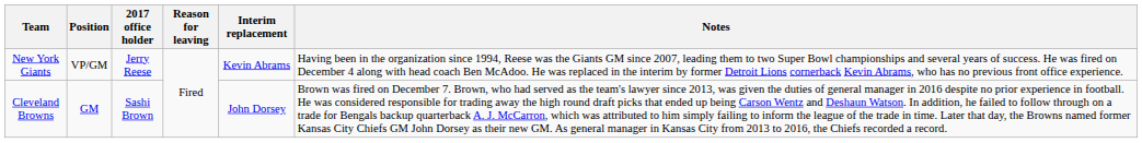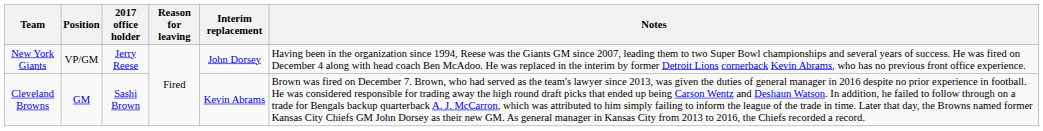 <table class="wikitable">
 <tr>
 <th>Team</th>
 <th>Position</th>
 <th>2017 office holder</th>
 <th>Reason for leaving</th>
 <th>Interim replacement</th>
 <th>Notes</th>
 </tr>
 <tr>
 <td style="text-align:center;"><a href='#'>New York Giants</a></td>
 <td style="text-align:center;">VP/GM</td>
 <td style="text-align:center;"><a href='#'>Jerry Reese</a></td>
 <td rowspan=2 style="text-align:center;">Fired</td>
-<td style="text-align:center;"><a href='#'>Kevin Abrams</a></td>
+<td style="text-align:center;"><a href='#'>John Dorsey</a></td>
 <td>Having been in the organization since 1994, Reese was the Giants GM since 2007, leading them to two Super Bowl championships and several years of success. He was fired on December 4 along with head coach Ben McAdoo. He was replaced in the interim by former <a href='#'>Detroit Lions</a> <a href='#'>cornerback</a> <a href='#'>Kevin Abrams</a>, who has no previous front office experience.</td>
 </tr>
 <tr>
 <td style="text-align:center;"><a href='#'>Cleveland Browns</a></td>
 <td style="text-align:center;"><a href='#'>GM</a></td>
 <td style="text-align:center;"><a href='#'>Sashi Brown</a></td>
-<td style="text-align:center;"><a href='#'>John Dorsey</a></td>
+<td style="text-align:center;"><a href='#'>Kevin Abrams</a></td>
 <td>Brown was fired on December 7. Brown, who had served as the team's lawyer since 2013, was given the duties of general manager in 2016 despite no prior experience in football. He was considered responsible for trading away the high round draft picks that ended up being <a href='#'>Carson Wentz</a> and <a href='#'>Deshaun Watson</a>. In addition, he failed to follow through on a trade for Bengals backup quarterback <a href='#'>A. J. McCarron</a>, which was attributed to him simply failing to inform the league of the trade in time. Later that day, the Browns named former Kansas City Chiefs GM John Dorsey as their new GM. As general manager in Kansas City from 2013 to 2016, the Chiefs recorded a  record.</td>
 </tr>
 </table>
